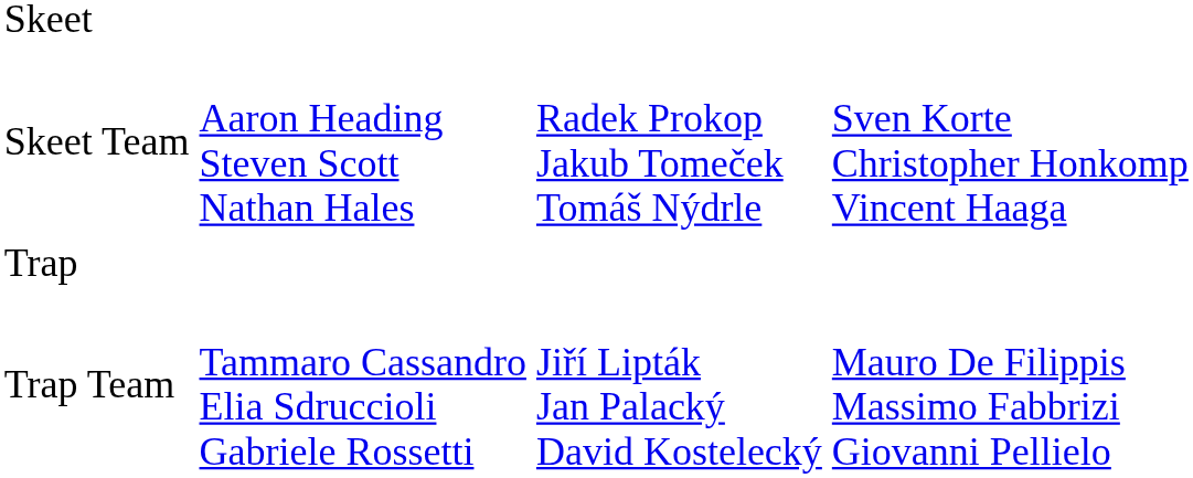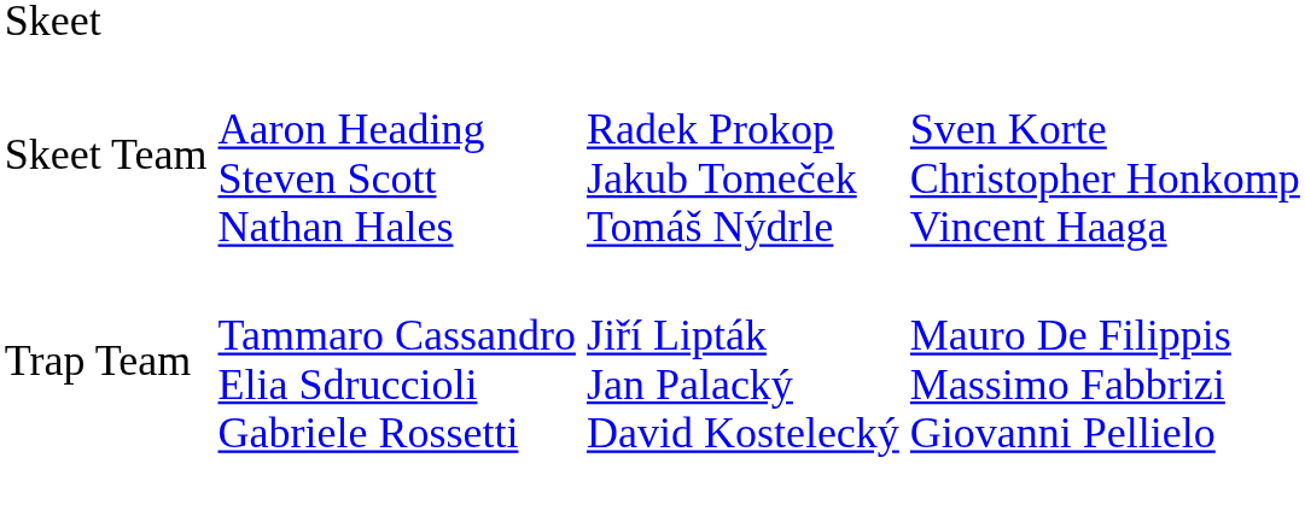 <table>
 <tr>
 <td>Skeet</td>
 <td></td>
 <td></td>
 <td></td>
 </tr>
 <tr>
 <td>Skeet Team</td>
 <td><br><a href='#'>Aaron Heading</a><br><a href='#'>Steven Scott</a><br><a href='#'>Nathan Hales</a></td>
 <td><br><a href='#'>Radek Prokop</a><br><a href='#'>Jakub Tomeček</a><br><a href='#'>Tomáš Nýdrle</a></td>
 <td><br><a href='#'>Sven Korte</a><br><a href='#'>Christopher Honkomp</a><br><a href='#'>Vincent Haaga</a></td>
 </tr>
 <tr>
-<td>Trap</td>
-<td></td>
-<td></td>
-<td></td>
-</tr>
-<tr>
 <td>Trap Team</td>
 <td><br><a href='#'>Tammaro Cassandro</a><br><a href='#'>Elia Sdruccioli</a><br><a href='#'>Gabriele Rossetti</a></td>
 <td><br><a href='#'>Jiří Lipták</a><br><a href='#'>Jan Palacký</a><br><a href='#'>David Kostelecký</a></td>
 <td><br><a href='#'>Mauro De Filippis</a><br><a href='#'>Massimo Fabbrizi</a><br><a href='#'>Giovanni Pellielo</a></td>
 </tr>
 </table>
